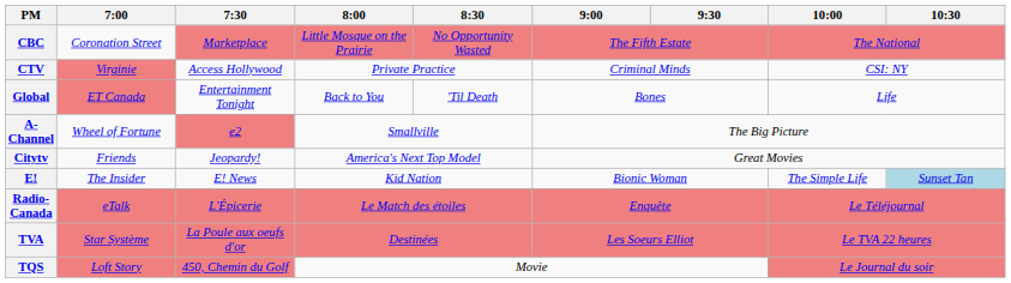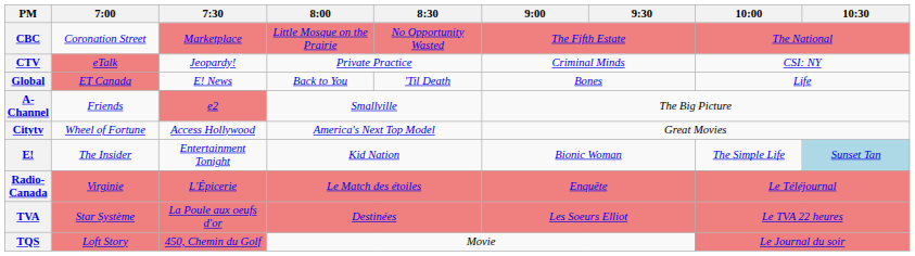 <table class="wikitable" width="100%">
 <tr>
 <th width="4%">PM</th>
 <th width="12%">7:00</th>
 <th width="12%">7:30</th>
 <th width="12%">8:00</th>
 <th width="12%">8:30</th>
 <th width="12%">9:00</th>
 <th width="12%">9:30</th>
 <th width="12%">10:00</th>
 <th width="12%">10:30</th>
 </tr>
 <tr align="center">
 <th><a href='#'>CBC</a></th>
 <td colspan="1" align=center><em><a href='#'>Coronation Street</a></em></td>
 <td colspan="1" align=center bgcolor="#F08080"><em><a href='#'>Marketplace</a></em></td>
 <td colspan="1" align=center bgcolor="#F08080"><em><a href='#'>Little Mosque on the Prairie</a></em></td>
 <td colspan="1" align=center bgcolor="#F08080"><em><a href='#'>No Opportunity Wasted</a></em></td>
 <td colspan="2" align=center bgcolor="#F08080"><em><a href='#'>The Fifth Estate</a></em></td>
 <td colspan="2" align=center bgcolor="#F08080"><em><a href='#'>The National</a></em></td>
 </tr>
 <tr align="center">
 <th><a href='#'>CTV</a></th>
-<td colspan="1" align=center bgcolor="#F08080"><em><a href='#'>Virginie</a></em></td>
-<td colspan="1" align=center><em><a href='#'>Access Hollywood</a></em></td>
+<td colspan="1" align=center bgcolor="#F08080"><em><a href='#'>eTalk</a></em></td>
+<td colspan="1" align=center><em><a href='#'>Jeopardy!</a></em></td>
 <td colspan="2" align=center><em><a href='#'>Private Practice</a></em></td>
 <td colspan="2" align=center><em><a href='#'>Criminal Minds</a></em></td>
 <td colspan="2" align=center><em><a href='#'>CSI: NY</a></em></td>
 </tr>
 <tr align="center">
 <th><a href='#'>Global</a></th>
 <td colspan="1" align=center bgcolor="#F08080"><em><a href='#'>ET Canada</a></em></td>
-<td colspan="1" align=center><em><a href='#'>Entertainment Tonight</a></em></td>
+<td colspan="1" align=center><em><a href='#'>E! News</a></em></td>
 <td colspan="1" align=center><em><a href='#'>Back to You</a></em></td>
 <td colspan="1" align=center><em><a href='#'>'Til Death</a></em></td>
 <td colspan="2" align=center><em><a href='#'>Bones</a></em></td>
 <td colspan="2" align=center><em><a href='#'>Life</a></em></td>
 </tr>
 <tr align="center">
 <th><a href='#'>A-Channel</a></th>
-<td colspan="1"><em><a href='#'>Wheel of Fortune</a></em></td>
+<td colspan="1" align=center><em><a href='#'>Friends</a></em></td>
 <td colspan="1" bgcolor="#F08080"><em><a href='#'>e2</a></em></td>
 <td colspan="2" align=center><em><a href='#'>Smallville</a></em></td>
 <td colspan="4"><em>The Big Picture</em></td>
 </tr>
 <tr align="center">
 <th><a href='#'>Citytv</a></th>
-<td colspan="1" align=center><em><a href='#'>Friends</a></em></td>
-<td colspan="1" align=center><em><a href='#'>Jeopardy!</a></em></td>
+<td colspan="1"><em><a href='#'>Wheel of Fortune</a></em></td>
+<td colspan="1" align=center><em><a href='#'>Access Hollywood</a></em></td>
 <td colspan="2" align=center><em><a href='#'>America's Next Top Model</a></em></td>
 <td colspan="4" align=center><em>Great Movies</em></td>
 </tr>
 <tr align="center">
 <th><a href='#'>E!</a></th>
 <td colspan="1" align=center><em><a href='#'>The Insider</a></em></td>
-<td colspan="1" align=center><em><a href='#'>E! News</a></em></td>
+<td colspan="1" align=center><em><a href='#'>Entertainment Tonight</a></em></td>
 <td colspan="2" align=center><em><a href='#'>Kid Nation</a></em></td>
 <td colspan="2" align=center><em><a href='#'>Bionic Woman</a></em></td>
 <td colspan="1" align=center><em><a href='#'>The Simple Life</a></em></td>
 <td colspan="1" align=center style="background: lightblue;"><em><a href='#'>Sunset Tan</a></em></td>
 </tr>
 <tr align="center">
 <th><a href='#'>Radio-Canada</a></th>
-<td colspan="1" align=center bgcolor="#F08080"><em><a href='#'>eTalk</a></em></td>
+<td colspan="1" align=center bgcolor="#F08080"><em><a href='#'>Virginie</a></em></td>
 <td colspan="1" align=center bgcolor="#F08080"><em><a href='#'>L'Épicerie</a></em></td>
 <td colspan="2" align=center bgcolor="#F08080"><em><a href='#'>Le Match des étoiles</a></em></td>
 <td colspan="2" align=center bgcolor="#F08080"><em><a href='#'>Enquête</a></em></td>
 <td colspan="2" align=center bgcolor="#F08080"><em><a href='#'>Le Téléjournal</a></em></td>
 </tr>
 <tr align="center">
 <th><a href='#'>TVA</a></th>
 <td colspan="1" align=center bgcolor="#F08080"><em><a href='#'>Star Système</a></em></td>
 <td colspan="1" align=center bgcolor="#F08080"><em><a href='#'>La Poule aux oeufs d'or</a></em></td>
 <td colspan="2" align=center bgcolor="#F08080"><em><a href='#'>Destinées</a></em></td>
 <td colspan="2" align=center bgcolor="#F08080"><em><a href='#'>Les Soeurs Elliot</a></em></td>
 <td colspan="2" align=center bgcolor="#F08080"><em><a href='#'>Le TVA 22 heures</a></em></td>
 </tr>
 <tr align="center">
 <th><a href='#'>TQS</a></th>
 <td colspan="1" align=center bgcolor="#F08080"><em><a href='#'>Loft Story</a></em></td>
 <td colspan="1" align=center bgcolor="#F08080"><em><a href='#'>450, Chemin du Golf</a></em></td>
 <td colspan="4" align=center><em>Movie</em></td>
 <td colspan="2" align=center bgcolor="#F08080"><em><a href='#'>Le Journal du soir</a></em></td>
 </tr>
 </table>
